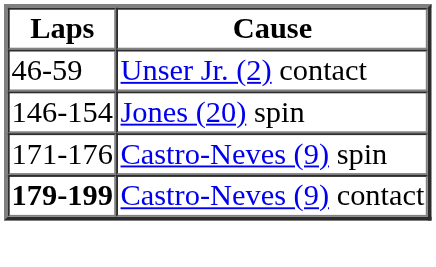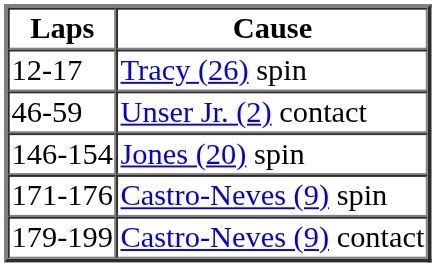 <table border=2 cellspacing=0>
 <tr>
 <th>Laps</th>
 <th>Cause</th>
+</tr>
+<tr>
+<td>12-17</td>
+<td><a href='#'>Tracy (26)</a> spin</td>
 </tr>
 <tr>
 <td>46-59</td>
 <td><a href='#'>Unser Jr. (2)</a> contact</td>
 </tr>
 <tr>
 <td>146-154</td>
 <td><a href='#'>Jones (20)</a> spin</td>
 </tr>
 <tr>
 <td>171-176</td>
 <td><a href='#'>Castro-Neves (9)</a> spin</td>
 </tr>
 <tr>
-<td><strong>179-199</strong></td>
+<td>179-199</td>
 <td><a href='#'>Castro-Neves (9)</a> contact</td>
 </tr>
 </table>
